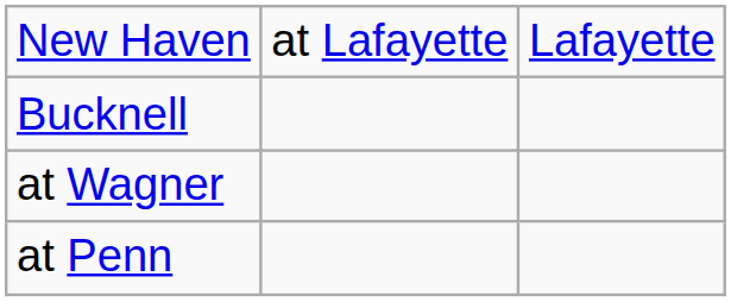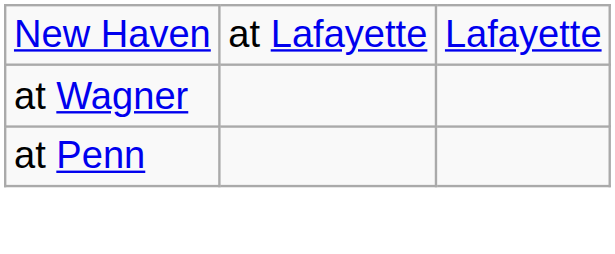 <table class="wikitable">
 <tr>
 <td><a href='#'>New Haven</a></td>
 <td>at <a href='#'>Lafayette</a></td>
 <td><a href='#'>Lafayette</a></td>
-</tr>
-<tr>
-<td><a href='#'>Bucknell</a></td>
-<td></td>
-<td></td>
 </tr>
 <tr>
 <td>at <a href='#'>Wagner</a></td>
 <td></td>
 <td></td>
 </tr>
 <tr>
 <td>at <a href='#'>Penn</a></td>
 <td></td>
 <td></td>
 </tr>
 </table>
